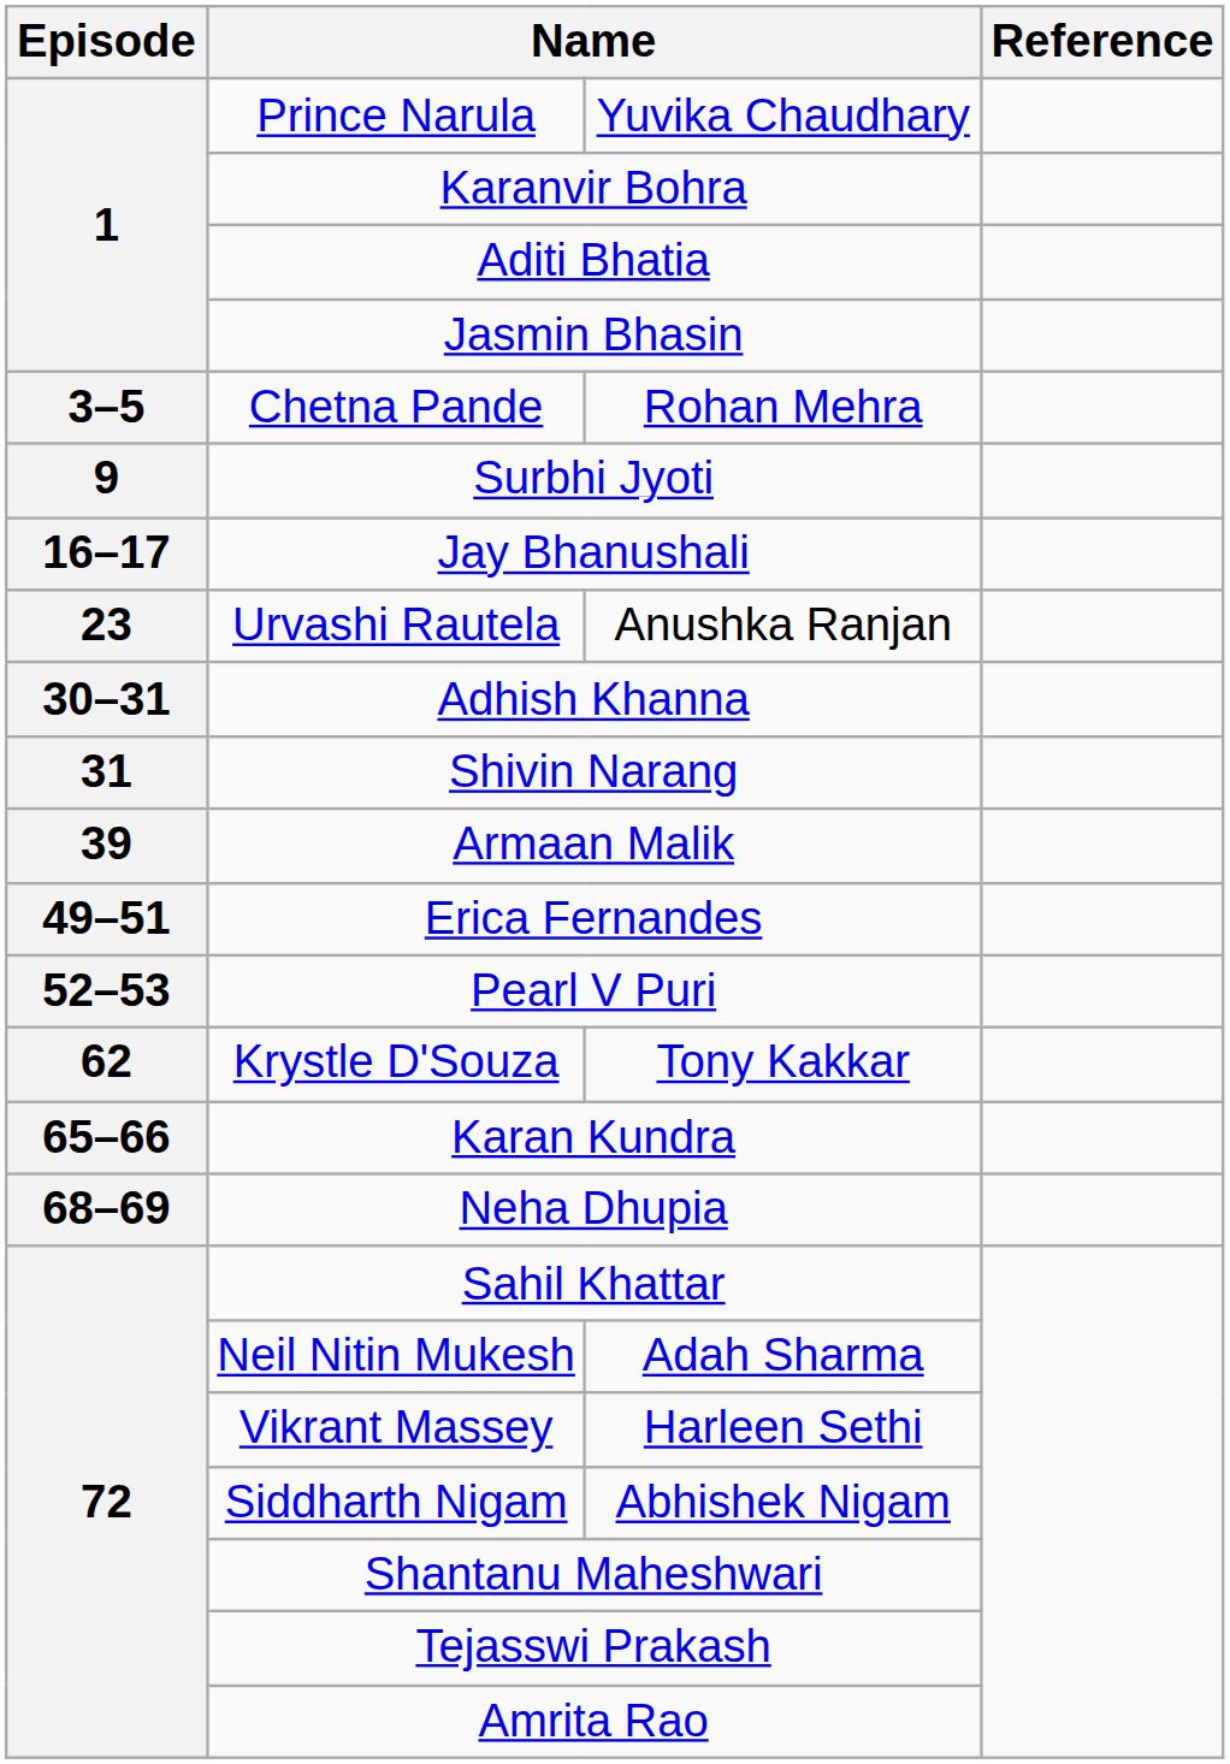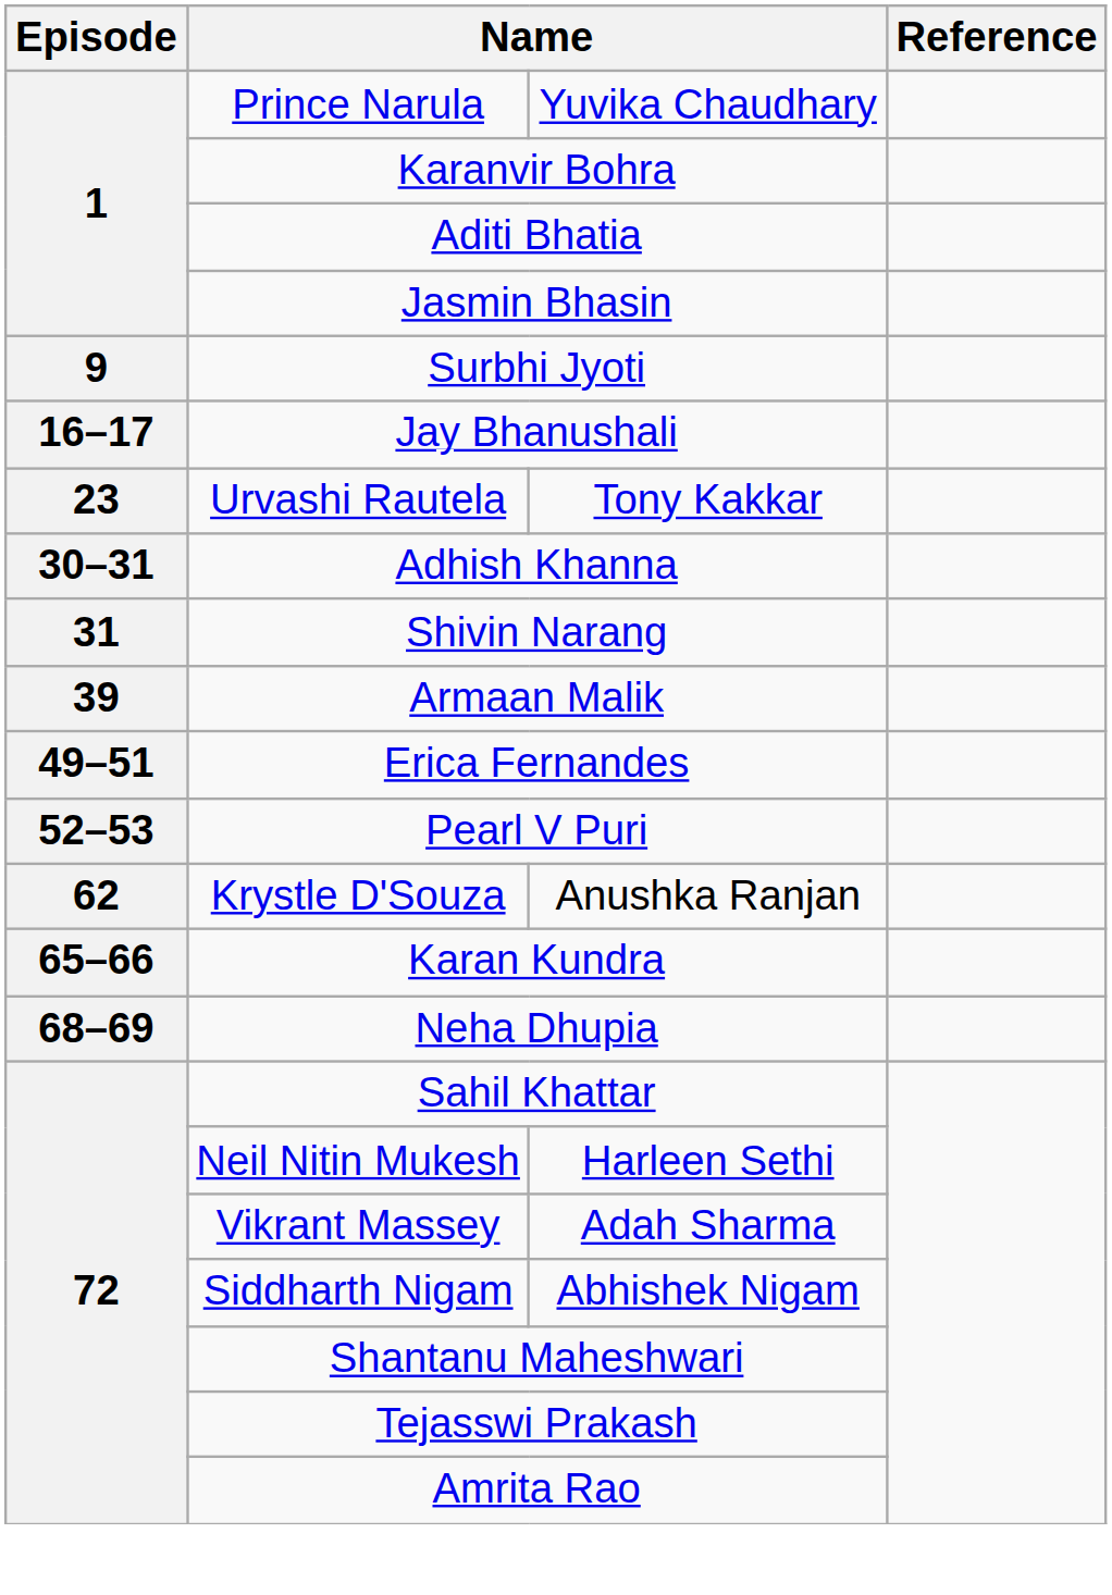 <table class="wikitable" style="text-align:center; font-size:100%">
 <tr>
 <th>Episode</th>
 <th colspan=2>Name</th>
 <th>Reference</th>
 </tr>
 <tr>
 <th rowspan=4>1</th>
 <td><a href='#'>Prince Narula</a></td>
 <td><a href='#'>Yuvika Chaudhary</a></td>
 <td></td>
 </tr>
 <tr>
 <td colspan=2><a href='#'>Karanvir Bohra</a></td>
 <td></td>
 </tr>
 <tr>
 <td colspan=2><a href='#'>Aditi Bhatia</a></td>
 <td></td>
 </tr>
 <tr>
 <td colspan=2><a href='#'>Jasmin Bhasin</a></td>
 <td></td>
 </tr>
 <tr>
-<th>3–5</th>
-<td><a href='#'>Chetna Pande</a></td>
-<td><a href='#'>Rohan Mehra</a></td>
-<td></td>
-</tr>
-<tr>
 <th>9</th>
 <td colspan=2><a href='#'>Surbhi Jyoti</a></td>
 <td></td>
 </tr>
 <tr>
 <th>16–17</th>
 <td colspan=2><a href='#'>Jay Bhanushali</a></td>
 <td></td>
 </tr>
 <tr>
 <th>23</th>
 <td><a href='#'>Urvashi Rautela</a></td>
-<td>Anushka Ranjan</td>
+<td><a href='#'>Tony Kakkar</a></td>
 <td></td>
 </tr>
 <tr>
 <th>30–31</th>
 <td colspan=2><a href='#'>Adhish Khanna</a></td>
 <td></td>
 </tr>
 <tr>
 <th>31</th>
 <td colspan=2><a href='#'>Shivin Narang</a></td>
 <td></td>
 </tr>
 <tr>
 <th>39</th>
 <td colspan=2><a href='#'>Armaan Malik</a></td>
 <td></td>
 </tr>
 <tr>
 <th>49–51</th>
 <td colspan=2><a href='#'>Erica Fernandes</a></td>
 <td></td>
 </tr>
 <tr>
 <th>52–53</th>
 <td colspan=2><a href='#'>Pearl V Puri</a></td>
 <td></td>
 </tr>
 <tr>
 <th>62</th>
 <td><a href='#'>Krystle D'Souza</a></td>
-<td><a href='#'>Tony Kakkar</a></td>
+<td>Anushka Ranjan</td>
 <td></td>
 </tr>
 <tr>
 <th>65–66</th>
 <td colspan=2><a href='#'>Karan Kundra</a></td>
 <td></td>
 </tr>
 <tr>
 <th>68–69</th>
 <td colspan=2><a href='#'>Neha Dhupia</a></td>
 <td></td>
 </tr>
 <tr>
 <th rowspan=7>72</th>
 <td colspan=2><a href='#'>Sahil Khattar</a></td>
 <td rowspan=7></td>
 </tr>
 <tr>
 <td><a href='#'>Neil Nitin Mukesh</a></td>
-<td><a href='#'>Adah Sharma</a></td>
+<td><a href='#'>Harleen Sethi</a></td>
 </tr>
 <tr>
 <td><a href='#'>Vikrant Massey</a></td>
-<td><a href='#'>Harleen Sethi</a></td>
+<td><a href='#'>Adah Sharma</a></td>
 </tr>
 <tr>
 <td><a href='#'>Siddharth Nigam</a></td>
 <td><a href='#'>Abhishek Nigam</a></td>
 </tr>
 <tr>
 <td colspan=2><a href='#'>Shantanu Maheshwari</a></td>
 </tr>
 <tr>
 <td colspan=2><a href='#'>Tejasswi Prakash</a></td>
 </tr>
 <tr>
 <td colspan=2><a href='#'>Amrita Rao</a></td>
 </tr>
 </table>
